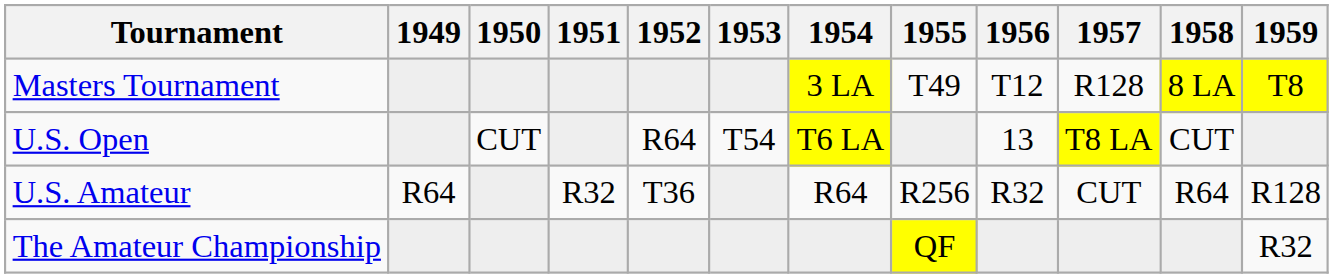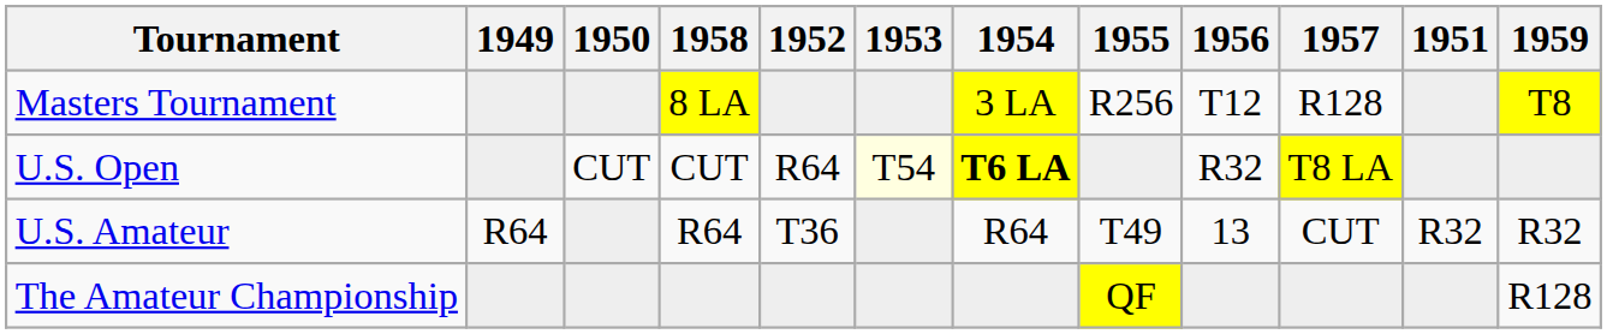 <table class="wikitable" style="font-size:95%;text-align:center;">
 <tr>
 <th>Tournament</th>
 <th>1949</th>
 <th>1950</th>
-<th>1951</th>
+<th>1958</th>
 <th>1952</th>
 <th>1953</th>
 <th>1954</th>
 <th>1955</th>
 <th>1956</th>
 <th>1957</th>
-<th>1958</th>
+<th>1951</th>
 <th>1959</th>
 </tr>
 <tr>
 <td align=left><a href='#'>Masters Tournament</a></td>
 <td style="background:#eeeeee;"></td>
 <td style="background:#eeeeee;"></td>
-<td style="background:#eeeeee;"></td>
+<td style="background:yellow;">8 <span>LA</span></td>
 <td style="background:#eeeeee;"></td>
 <td style="background:#eeeeee;"></td>
 <td style="background:yellow;">3 <span>LA</span></td>
-<td>T49</td>
+<td>R256</td>
 <td>T12</td>
 <td>R128</td>
-<td style="background:yellow;">8 <span>LA</span></td>
+<td style="background:#eeeeee;"></td>
 <td style="background:yellow;">T8</td>
 </tr>
 <tr>
 <td align=left><a href='#'>U.S. Open</a></td>
 <td style="background:#eeeeee;"></td>
 <td>CUT</td>
+<td>CUT</td>
+<td>R64</td>
+<td style="background: lightyellow;">T54</td>
+<td style="background:yellow;"><strong>T6 <span>LA</span></strong></td>
 <td style="background:#eeeeee;"></td>
-<td>R64</td>
-<td>T54</td>
-<td style="background:yellow;">T6 <span>LA</span></td>
+<td>R32</td>
+<td style="background:yellow;">T8 <span>LA</span></td>
 <td style="background:#eeeeee;"></td>
-<td>13</td>
-<td style="background:yellow;">T8 <span>LA</span></td>
-<td>CUT</td>
 <td style="background:#eeeeee;"></td>
 </tr>
 <tr>
 <td align=left><a href='#'>U.S. Amateur</a></td>
 <td>R64</td>
 <td style="background:#eeeeee;"></td>
-<td>R32</td>
+<td>R64</td>
 <td>T36</td>
 <td style="background:#eeeeee;"></td>
 <td>R64</td>
-<td>R256</td>
+<td>T49</td>
+<td>13</td>
+<td>CUT</td>
 <td>R32</td>
-<td>CUT</td>
-<td>R64</td>
-<td>R128</td>
+<td>R32</td>
 </tr>
 <tr>
 <td align=left><a href='#'>The Amateur Championship</a></td>
 <td style="background:#eeeeee;"></td>
 <td style="background:#eeeeee;"></td>
 <td style="background:#eeeeee;"></td>
 <td style="background:#eeeeee;"></td>
 <td style="background:#eeeeee;"></td>
 <td style="background:#eeeeee;"></td>
 <td style="background:yellow;">QF</td>
 <td style="background:#eeeeee;"></td>
 <td style="background:#eeeeee;"></td>
 <td style="background:#eeeeee;"></td>
-<td>R32</td>
+<td>R128</td>
 </tr>
 </table>
